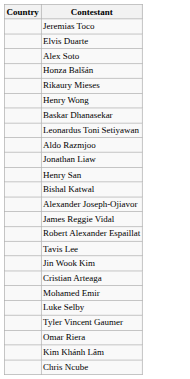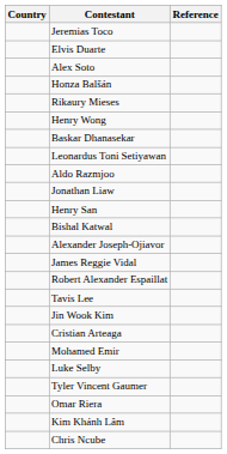 <table class="wikitable sortable" style="margin:0 1em 0 0; font-size:85%;">
 <tr style="background:#efefef;">
 <th>Country</th>
 <th>Contestant</th>
+<th>Reference</th>
 </tr>
 <tr>
 <td></td>
 <td>Jeremias Toco</td>
+<td></td>
 </tr>
 <tr>
 <td></td>
 <td>Elvis Duarte</td>
+<td></td>
 </tr>
 <tr>
 <td></td>
 <td>Alex Soto</td>
+<td></td>
 </tr>
 <tr>
 <td></td>
 <td>Honza Balšán</td>
+<td></td>
 </tr>
 <tr>
 <td></td>
 <td>Rikaury Mieses</td>
+<td></td>
 </tr>
 <tr>
 <td></td>
 <td>Henry Wong</td>
+<td></td>
 </tr>
 <tr>
 <td></td>
 <td>Baskar Dhanasekar</td>
+<td></td>
 </tr>
 <tr>
 <td></td>
 <td>Leonardus Toni Setiyawan</td>
+<td></td>
 </tr>
 <tr>
 <td></td>
 <td>Aldo Razmjoo</td>
+<td></td>
 </tr>
 <tr>
 <td></td>
 <td>Jonathan Liaw</td>
+<td></td>
 </tr>
 <tr>
 <td></td>
 <td>Henry San</td>
+<td></td>
 </tr>
 <tr>
 <td></td>
 <td>Bishal Katwal</td>
+<td></td>
 </tr>
 <tr>
 <td></td>
 <td>Alexander Joseph-Ojiavor</td>
+<td></td>
 </tr>
 <tr>
 <td></td>
 <td>James Reggie Vidal</td>
+<td></td>
 </tr>
 <tr>
 <td></td>
 <td>Robert Alexander Espaillat</td>
+<td></td>
 </tr>
 <tr>
 <td></td>
 <td>Tavis Lee</td>
+<td></td>
 </tr>
 <tr>
 <td></td>
 <td>Jin Wook Kim</td>
+<td></td>
 </tr>
 <tr>
 <td></td>
 <td>Cristian Arteaga</td>
+<td></td>
 </tr>
 <tr>
 <td></td>
 <td>Mohamed Emir</td>
+<td></td>
 </tr>
 <tr>
 <td></td>
 <td>Luke Selby</td>
+<td></td>
 </tr>
 <tr>
 <td></td>
 <td>Tyler Vincent Gaumer</td>
+<td></td>
 </tr>
 <tr>
 <td></td>
 <td>Omar Riera</td>
+<td></td>
 </tr>
 <tr>
 <td></td>
 <td>Kim Khánh Lâm</td>
+<td></td>
 </tr>
 <tr>
 <td></td>
 <td>Chris Ncube</td>
+<td></td>
 </tr>
 </table>
